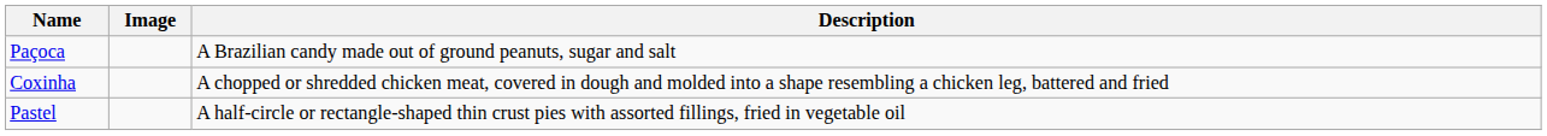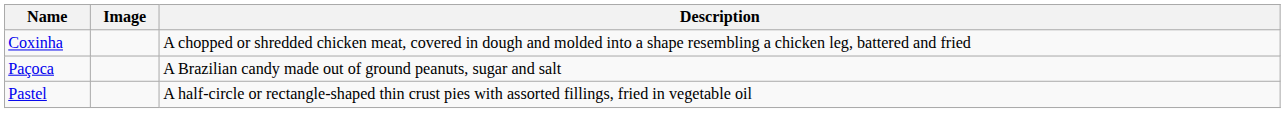 <table class="wikitable sortable" width="100%">
 <tr>
 <th>Name</th>
 <th class="unsortable">Image</th>
 <th>Description</th>
 </tr>
 <tr>
+<td><a href='#'>Coxinha</a></td>
+<td></td>
+<td>A chopped or shredded chicken meat, covered in dough and molded into a shape resembling a chicken leg, battered and fried</td>
+</tr>
+<tr>
 <td><a href='#'>Paçoca</a></td>
 <td></td>
 <td>A Brazilian candy made out of ground peanuts, sugar and salt</td>
-</tr>
-<tr>
-<td><a href='#'>Coxinha</a></td>
-<td></td>
-<td>A chopped or shredded chicken meat, covered in dough and molded into a shape resembling a chicken leg, battered and fried</td>
 </tr>
 <tr>
 <td><a href='#'>Pastel</a></td>
 <td></td>
 <td>A half-circle or rectangle-shaped thin crust pies with assorted fillings, fried in vegetable oil</td>
 </tr>
 </table>
